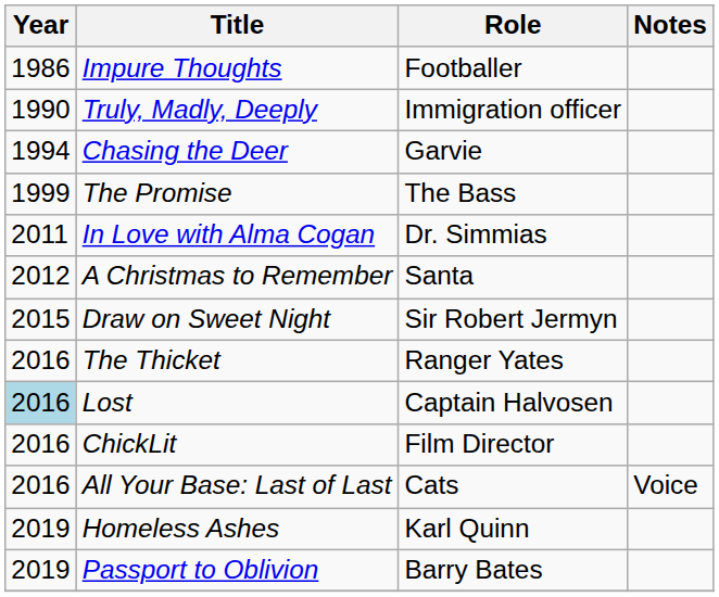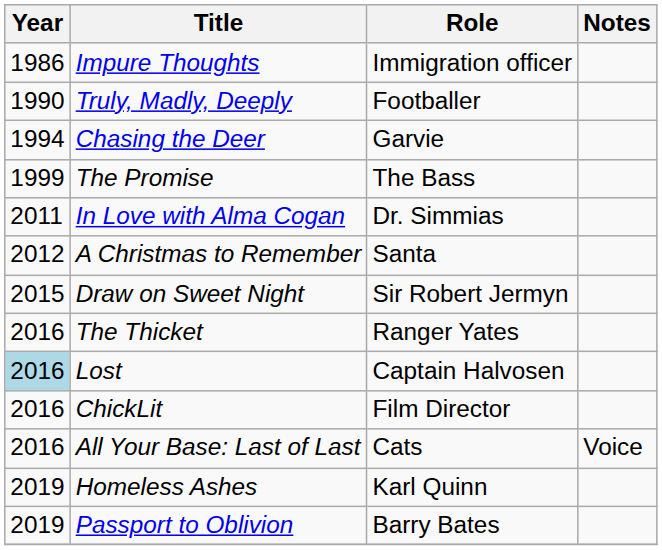 <table class="wikitable sortable">
 <tr>
 <th>Year</th>
 <th>Title</th>
 <th>Role</th>
 <th>Notes</th>
 </tr>
 <tr>
 <td>1986</td>
 <td><em><a href='#'>Impure Thoughts</a></em></td>
-<td>Footballer</td>
+<td>Immigration officer</td>
 <td></td>
 </tr>
 <tr>
 <td>1990</td>
 <td><em><a href='#'>Truly, Madly, Deeply</a></em></td>
-<td>Immigration officer</td>
+<td>Footballer</td>
 <td></td>
 </tr>
 <tr>
 <td>1994</td>
 <td><em><a href='#'>Chasing the Deer</a></em></td>
 <td>Garvie</td>
 <td></td>
 </tr>
 <tr>
 <td>1999</td>
 <td><em>The Promise</em></td>
 <td>The Bass</td>
 <td></td>
 </tr>
 <tr>
 <td>2011</td>
 <td><em><a href='#'>In Love with Alma Cogan</a></em></td>
 <td>Dr. Simmias</td>
 <td></td>
 </tr>
 <tr>
 <td>2012</td>
 <td><em>A Christmas to Remember</em></td>
 <td>Santa</td>
 <td></td>
 </tr>
 <tr>
 <td>2015</td>
 <td><em>Draw on Sweet Night</em></td>
 <td>Sir Robert Jermyn</td>
 <td></td>
 </tr>
 <tr>
 <td>2016</td>
 <td><em>The Thicket</em></td>
 <td>Ranger Yates</td>
 <td></td>
 </tr>
 <tr>
 <td style="background: lightblue;">2016</td>
 <td><em>Lost</em></td>
 <td>Captain Halvosen</td>
 <td></td>
 </tr>
 <tr>
 <td>2016</td>
 <td><em>ChickLit</em></td>
 <td>Film Director</td>
 <td></td>
 </tr>
 <tr>
 <td>2016</td>
 <td><em>All Your Base: Last of Last</em></td>
 <td>Cats</td>
 <td>Voice</td>
 </tr>
 <tr>
 <td>2019</td>
 <td><em>Homeless Ashes</em></td>
 <td>Karl Quinn</td>
 <td></td>
 </tr>
 <tr>
 <td>2019</td>
 <td><em><a href='#'>Passport to Oblivion</a></em></td>
 <td>Barry Bates</td>
 <td></td>
 </tr>
 <tr>
 </tr>
 </table>
